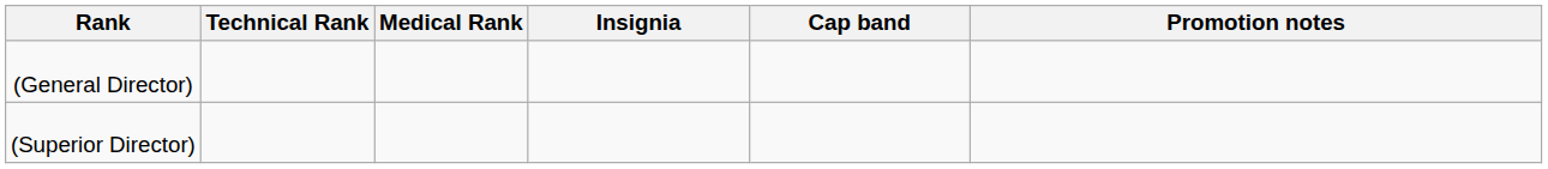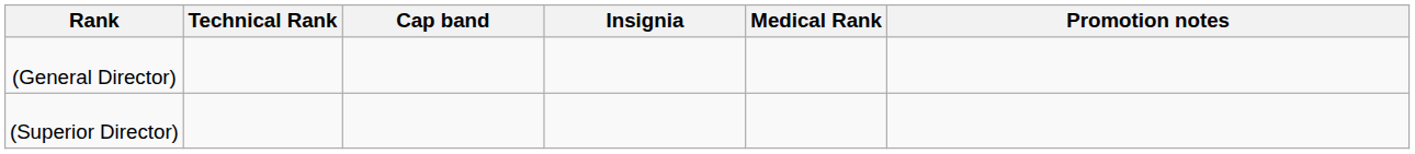 <table class="wikitable" style="text-align:center;">
 <tr>
 <th>Rank</th>
 <th>Technical Rank</th>
+<th width="150px">Cap band</th>
+<th width="150px">Insignia</th>
 <th>Medical Rank</th>
-<th width="150px">Insignia</th>
-<th width="150px">Cap band</th>
 <th width="400px">Promotion notes</th>
 </tr>
 <tr>
 <td><br>(General Director)</td>
 <td></td>
 <td></td>
 <td></td>
 <td></td>
 <td style="text-align:left;"></td>
 </tr>
 <tr>
 <td> <br>(Superior Director)</td>
 <td></td>
 <td></td>
 <td></td>
 <td></td>
 <td style="text-align:left;"></td>
 </tr>
 </table>
